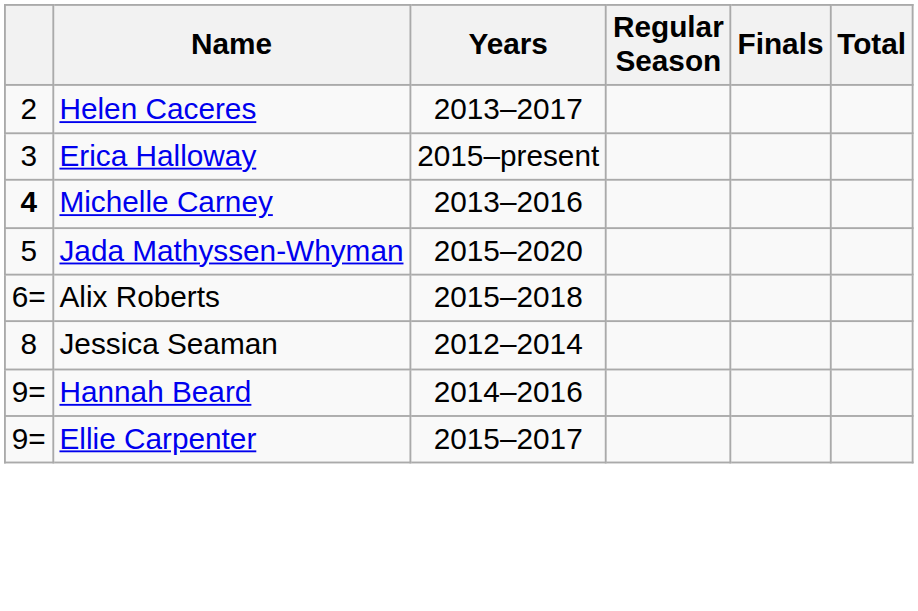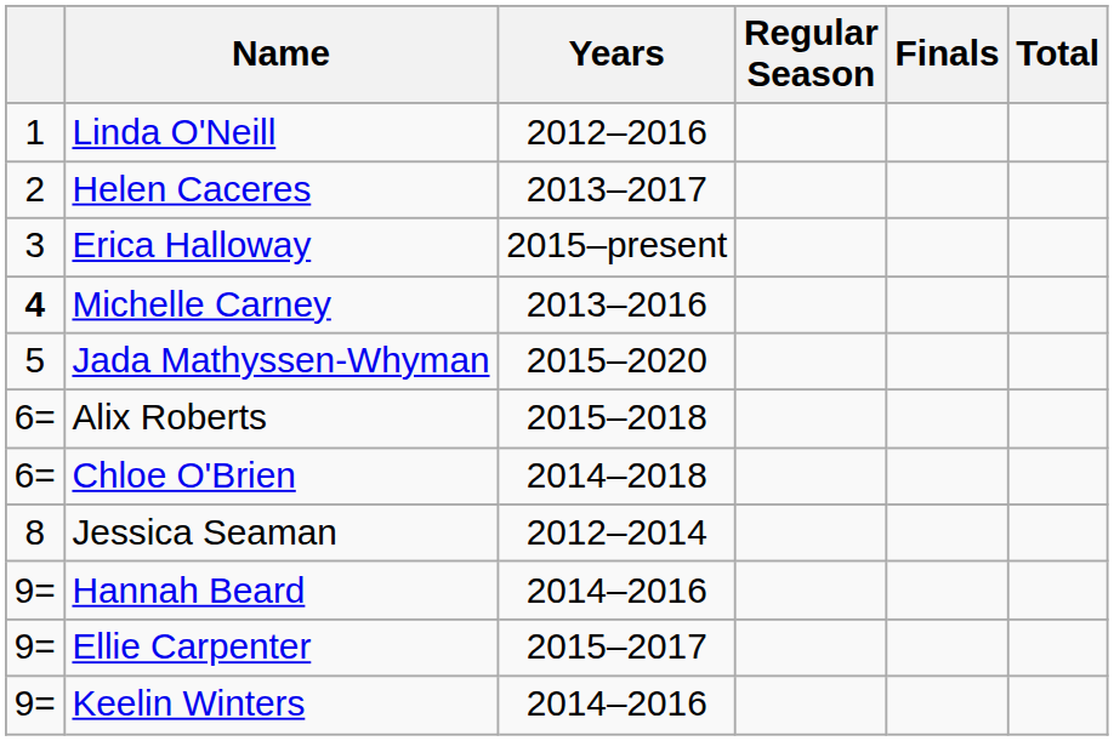 <table class="wikitable sortable" style="text-align: center;">
 <tr>
 <th></th>
 <th>Name</th>
 <th>Years</th>
 <th>Regular<br>Season</th>
 <th>Finals</th>
 <th>Total</th>
+</tr>
+<tr>
+<td>1</td>
+<td style="text-align:left;"> <a href='#'>Linda O'Neill</a></td>
+<td>2012–2016</td>
+<td></td>
+<td></td>
+<td></td>
 </tr>
 <tr>
 <td>2</td>
 <td style="text-align:left;"> <a href='#'>Helen Caceres</a></td>
 <td>2013–2017</td>
 <td></td>
 <td></td>
 <td></td>
 </tr>
 <tr>
 <td>3</td>
 <td style="text-align:left;"> <a href='#'>Erica Halloway</a></td>
 <td>2015–present</td>
 <td></td>
 <td></td>
 <td></td>
 </tr>
 <tr>
 <td><strong>4</strong></td>
 <td style="text-align:left;"> <a href='#'>Michelle Carney</a></td>
 <td>2013–2016</td>
 <td></td>
 <td></td>
 <td></td>
 </tr>
 <tr>
 <td>5</td>
 <td style="text-align:left;"> <a href='#'>Jada Mathyssen-Whyman</a></td>
 <td>2015–2020</td>
 <td></td>
 <td></td>
 <td></td>
 </tr>
 <tr>
 <td>6=</td>
 <td style="text-align:left;"> Alix Roberts</td>
 <td>2015–2018</td>
 <td></td>
 <td></td>
 <td></td>
 </tr>
 <tr>
+<td>6=</td>
+<td style="text-align:left;"> <a href='#'>Chloe O'Brien</a></td>
+<td>2014–2018</td>
+<td></td>
+<td></td>
+<td></td>
+</tr>
+<tr>
 <td>8</td>
 <td style="text-align:left;"> Jessica Seaman</td>
 <td>2012–2014</td>
 <td></td>
 <td></td>
 <td></td>
 </tr>
 <tr>
 <td>9=</td>
 <td style="text-align:left;"> <a href='#'>Hannah Beard</a></td>
 <td>2014–2016</td>
 <td></td>
 <td></td>
 <td></td>
 </tr>
 <tr>
 <td>9=</td>
 <td style="text-align:left;"> <a href='#'>Ellie Carpenter</a></td>
 <td>2015–2017</td>
 <td></td>
 <td></td>
 <td></td>
 </tr>
+<tr>
+<td>9=</td>
+<td style="text-align:left;"> <a href='#'>Keelin Winters</a></td>
+<td>2014–2016</td>
+<td></td>
+<td></td>
+<td></td>
+</tr>
 </table>
